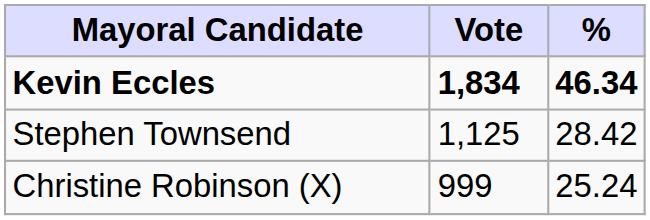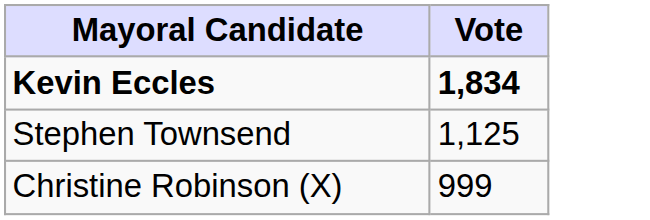 <table class="wikitable">
 <tr>
 <th style="background:#ddf; width:200px;">Mayoral Candidate</th>
 <th style="background:#ddf; width:50px;">Vote</th>
-<th style="background:#ddf; width:30px;">%</th>
 </tr>
 <tr>
 <td><strong>Kevin Eccles</strong></td>
 <td><strong>1,834</strong></td>
-<td><strong>46.34</strong></td>
 </tr>
 <tr>
 <td>Stephen Townsend</td>
 <td>1,125</td>
-<td>28.42</td>
 </tr>
 <tr>
 <td>Christine Robinson (X)</td>
 <td>999</td>
-<td>25.24</td>
 </tr>
 </table>
